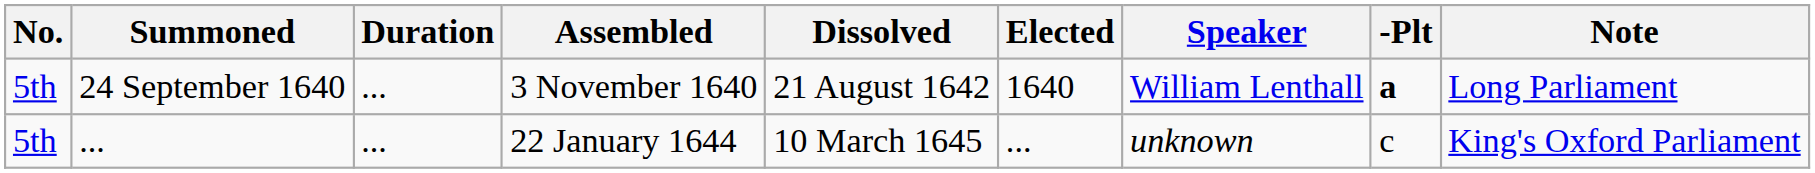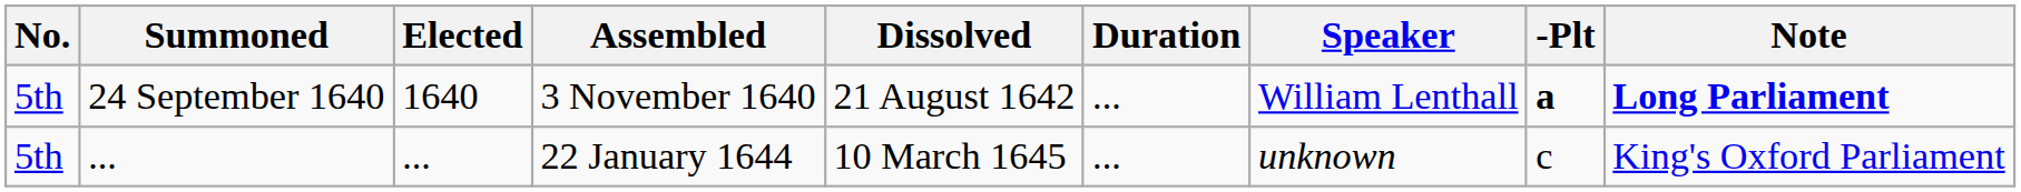 <table class="wikitable">
 <tr>
 <th>No.</th>
 <th>Summoned</th>
-<th>Duration</th>
+<th>Elected</th>
 <th>Assembled</th>
 <th>Dissolved</th>
-<th>Elected</th>
+<th>Duration</th>
 <th><a href='#'>Speaker</a></th>
 <th>-Plt</th>
 <th>Note</th>
 </tr>
 <tr>
 <td><a href='#'>5th</a></td>
 <td>24 September 1640</td>
-<td>...</td>
+<td>1640</td>
 <td>3 November 1640</td>
 <td>21 August 1642</td>
-<td>1640</td>
+<td>...</td>
 <td><a href='#'>William Lenthall</a></td>
 <td><strong>a</strong></td>
-<td><a href='#'>Long Parliament</a></td>
+<td><strong><a href='#'>Long Parliament</a></strong></td>
 </tr>
 <tr>
 <td><a href='#'>5th</a></td>
 <td>...</td>
 <td>...</td>
 <td>22 January 1644</td>
 <td>10 March 1645</td>
 <td>...</td>
 <td><em>unknown</em></td>
 <td>c</td>
 <td><a href='#'>King's Oxford Parliament</a></td>
 </tr>
 </table>
